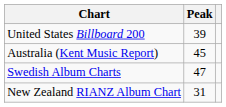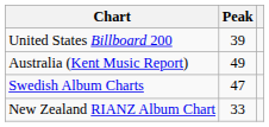 <table class="wikitable sortable" style="margin: 0em 2em 1em 0pt">
 <tr>
 <th>Chart</th>
 <th>Peak</th>
 <th class=unsortable></th>
 </tr>
 <tr>
 <td>United States <a href='#'><em>Billboard</em> 200</a></td>
 <td align=center>39</td>
 <td></td>
 </tr>
 <tr>
 <td>Australia (<a href='#'>Kent Music Report</a>)</td>
-<td align=center>45</td>
+<td align=center>49</td>
 <td></td>
 </tr>
 <tr>
 <td><a href='#'>Swedish Album Charts</a></td>
 <td align=center>47</td>
 <td></td>
 </tr>
 <tr>
 <td>New Zealand <a href='#'>RIANZ Album Chart</a></td>
-<td align=center>31</td>
+<td align=center>33</td>
 <td></td>
 </tr>
 </table>
